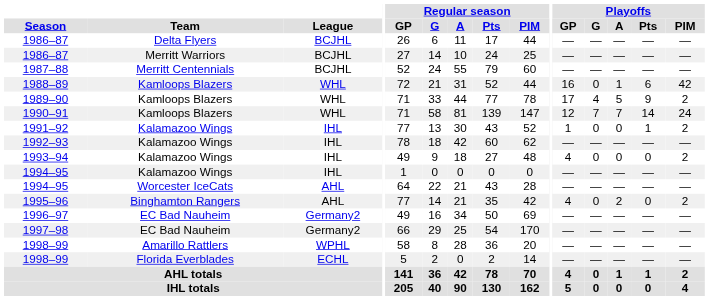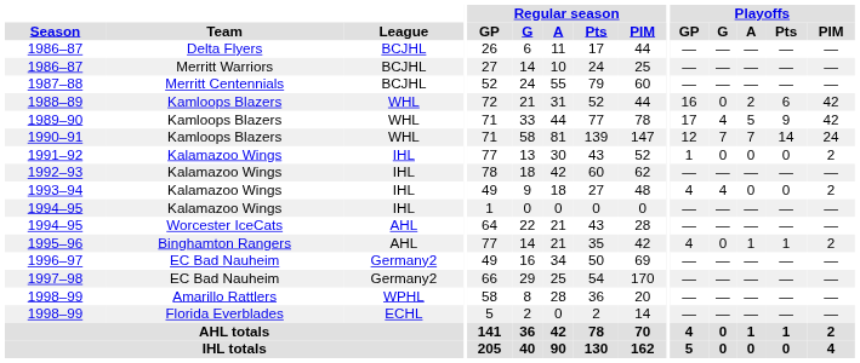 <table border="0" cellpadding="1" cellspacing="0" style="text-align:center; width:60em">
 <tr bgcolor="#e0e0e0">
 <th colspan="3" bgcolor="#ffffff"></th>
 <th rowspan="99" bgcolor="#ffffff"></th>
 <th colspan="5"><a href='#'>Regular season</a></th>
 <th rowspan="99" bgcolor="#ffffff"></th>
 <th colspan="5"><a href='#'>Playoffs</a></th>
 </tr>
 <tr bgcolor="#e0e0e0">
 <th><a href='#'>Season</a></th>
 <th>Team</th>
 <th>League</th>
 <th>GP</th>
 <th><a href='#'>G</a></th>
 <th><a href='#'>A</a></th>
 <th><a href='#'>Pts</a></th>
 <th><a href='#'>PIM</a></th>
 <th>GP</th>
 <th>G</th>
 <th>A</th>
 <th>Pts</th>
 <th>PIM</th>
 </tr>
 <tr>
 <td><a href='#'>1986–87</a></td>
 <td><a href='#'>Delta Flyers</a></td>
 <td><a href='#'>BCJHL</a></td>
 <td>26</td>
 <td>6</td>
 <td>11</td>
 <td>17</td>
 <td>44</td>
 <td>—</td>
 <td>—</td>
 <td>—</td>
 <td>—</td>
 <td>—</td>
 </tr>
 <tr bgcolor="#f0f0f0">
 <td><a href='#'>1986–87</a></td>
 <td>Merritt Warriors</td>
 <td>BCJHL</td>
 <td>27</td>
 <td>14</td>
 <td>10</td>
 <td>24</td>
 <td>25</td>
 <td>—</td>
 <td>—</td>
 <td>—</td>
 <td>—</td>
 <td>—</td>
 </tr>
 <tr>
 <td><a href='#'>1987–88</a></td>
 <td><a href='#'>Merritt Centennials</a></td>
 <td>BCJHL</td>
 <td>52</td>
 <td>24</td>
 <td>55</td>
 <td>79</td>
 <td>60</td>
 <td>—</td>
 <td>—</td>
 <td>—</td>
 <td>—</td>
 <td>—</td>
 </tr>
 <tr bgcolor="#f0f0f0">
 <td><a href='#'>1988–89</a></td>
 <td><a href='#'>Kamloops Blazers</a></td>
 <td><a href='#'>WHL</a></td>
 <td>72</td>
 <td>21</td>
 <td>31</td>
 <td>52</td>
 <td>44</td>
 <td>16</td>
 <td>0</td>
-<td>1</td>
+<td>2</td>
 <td>6</td>
 <td>42</td>
 </tr>
 <tr>
 <td><a href='#'>1989–90</a></td>
 <td>Kamloops Blazers</td>
 <td>WHL</td>
 <td>71</td>
 <td>33</td>
 <td>44</td>
 <td>77</td>
 <td>78</td>
 <td>17</td>
 <td>4</td>
 <td>5</td>
 <td>9</td>
-<td>2</td>
+<td>42</td>
 </tr>
 <tr bgcolor="#f0f0f0">
 <td><a href='#'>1990–91</a></td>
 <td>Kamloops Blazers</td>
 <td>WHL</td>
 <td>71</td>
 <td>58</td>
 <td>81</td>
 <td>139</td>
 <td>147</td>
 <td>12</td>
 <td>7</td>
 <td>7</td>
 <td>14</td>
 <td>24</td>
 </tr>
 <tr>
 <td><a href='#'>1991–92</a></td>
 <td><a href='#'>Kalamazoo Wings</a></td>
 <td><a href='#'>IHL</a></td>
 <td>77</td>
 <td>13</td>
 <td>30</td>
 <td>43</td>
 <td>52</td>
 <td>1</td>
 <td>0</td>
 <td>0</td>
-<td>1</td>
+<td>0</td>
 <td>2</td>
 </tr>
 <tr bgcolor="#f0f0f0">
 <td><a href='#'>1992–93</a></td>
 <td>Kalamazoo Wings</td>
 <td>IHL</td>
 <td>78</td>
 <td>18</td>
 <td>42</td>
 <td>60</td>
 <td>62</td>
 <td>—</td>
 <td>—</td>
 <td>—</td>
 <td>—</td>
 <td>—</td>
 </tr>
 <tr>
 <td><a href='#'>1993–94</a></td>
 <td>Kalamazoo Wings</td>
 <td>IHL</td>
 <td>49</td>
 <td>9</td>
 <td>18</td>
 <td>27</td>
 <td>48</td>
 <td>4</td>
-<td>0</td>
+<td>4</td>
 <td>0</td>
 <td>0</td>
 <td>2</td>
 </tr>
 <tr bgcolor="#f0f0f0">
 <td><a href='#'>1994–95</a></td>
 <td>Kalamazoo Wings</td>
 <td>IHL</td>
 <td>1</td>
 <td>0</td>
 <td>0</td>
 <td>0</td>
 <td>0</td>
 <td>—</td>
 <td>—</td>
 <td>—</td>
 <td>—</td>
 <td>—</td>
 </tr>
 <tr>
 <td><a href='#'>1994–95</a></td>
 <td><a href='#'>Worcester IceCats</a></td>
 <td><a href='#'>AHL</a></td>
 <td>64</td>
 <td>22</td>
 <td>21</td>
 <td>43</td>
 <td>28</td>
 <td>—</td>
 <td>—</td>
 <td>—</td>
 <td>—</td>
 <td>—</td>
 </tr>
 <tr bgcolor="#f0f0f0">
 <td><a href='#'>1995–96</a></td>
 <td><a href='#'>Binghamton Rangers</a></td>
 <td>AHL</td>
 <td>77</td>
 <td>14</td>
 <td>21</td>
 <td>35</td>
 <td>42</td>
 <td>4</td>
 <td>0</td>
-<td>2</td>
-<td>0</td>
+<td>1</td>
+<td>1</td>
 <td>2</td>
 </tr>
 <tr>
 <td><a href='#'>1996–97</a></td>
 <td><a href='#'>EC Bad Nauheim</a></td>
 <td><a href='#'>Germany2</a></td>
 <td>49</td>
 <td>16</td>
 <td>34</td>
 <td>50</td>
 <td>69</td>
 <td>—</td>
 <td>—</td>
 <td>—</td>
 <td>—</td>
 <td>—</td>
 </tr>
 <tr bgcolor="#f0f0f0">
 <td><a href='#'>1997–98</a></td>
 <td>EC Bad Nauheim</td>
 <td>Germany2</td>
 <td>66</td>
 <td>29</td>
 <td>25</td>
 <td>54</td>
 <td>170</td>
 <td>—</td>
 <td>—</td>
 <td>—</td>
 <td>—</td>
 <td>—</td>
 </tr>
 <tr>
 <td><a href='#'>1998–99</a></td>
 <td><a href='#'>Amarillo Rattlers</a></td>
 <td><a href='#'>WPHL</a></td>
 <td>58</td>
 <td>8</td>
 <td>28</td>
 <td>36</td>
 <td>20</td>
 <td>—</td>
 <td>—</td>
 <td>—</td>
 <td>—</td>
 <td>—</td>
 </tr>
 <tr bgcolor="#f0f0f0">
 <td><a href='#'>1998–99</a></td>
 <td><a href='#'>Florida Everblades</a></td>
 <td><a href='#'>ECHL</a></td>
 <td>5</td>
 <td>2</td>
 <td>0</td>
 <td>2</td>
 <td>14</td>
 <td>—</td>
 <td>—</td>
 <td>—</td>
 <td>—</td>
 <td>—</td>
 </tr>
 <tr>
 </tr>
 <tr ALIGN="center" bgcolor="#e0e0e0">
 <th colspan="3">AHL totals</th>
 <th ALIGN="center">141</th>
 <th ALIGN="center">36</th>
 <th ALIGN="center">42</th>
 <th ALIGN="center">78</th>
 <th ALIGN="center">70</th>
 <th ALIGN="center">4</th>
 <th ALIGN="center">0</th>
 <th ALIGN="center">1</th>
 <th ALIGN="center">1</th>
 <th ALIGN="center">2</th>
 </tr>
 <tr>
 </tr>
 <tr ALIGN="center" bgcolor="#e0e0e0">
 <th colspan="3">IHL totals</th>
 <th ALIGN="center">205</th>
 <th ALIGN="center">40</th>
 <th ALIGN="center">90</th>
 <th ALIGN="center">130</th>
 <th ALIGN="center">162</th>
 <th ALIGN="center">5</th>
 <th ALIGN="center">0</th>
 <th ALIGN="center">0</th>
 <th ALIGN="center">0</th>
 <th ALIGN="center">4</th>
 </tr>
 </table>
